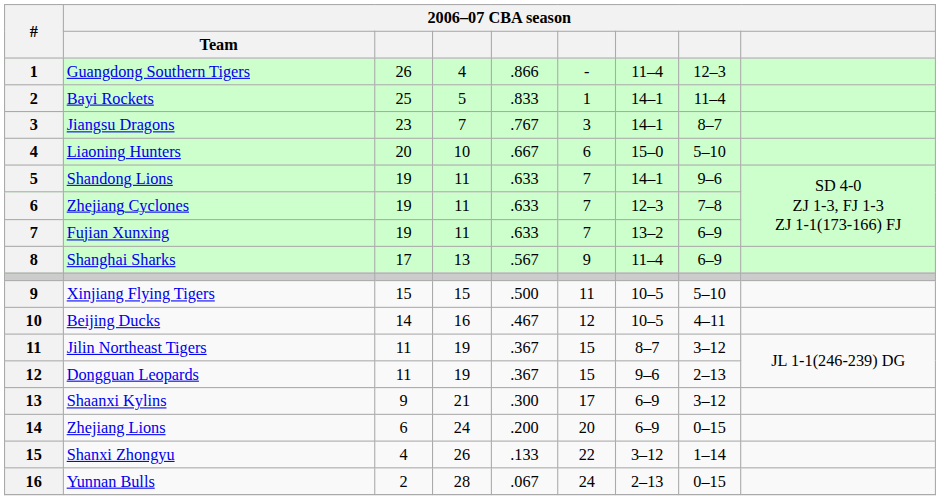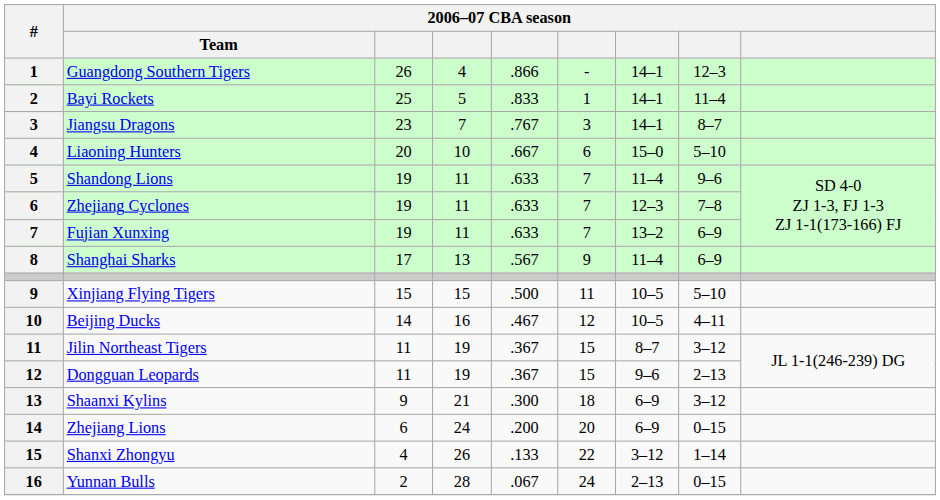 <table class="wikitable" width="55%" style="font-size:95%;">
 <tr>
 <th width="3%" rowspan=2>#</th>
 <th colspan="8" style="text-align:center;">2006–07 CBA season</th>
 </tr>
 <tr style="text-align:center;">
 <th width="16%">Team</th>
 <th width="3%"></th>
 <th width="3%"></th>
 <th width="3%"></th>
 <th width="3%"></th>
 <th width="3%"></th>
 <th width="3%"></th>
 <th width="10%"></th>
 </tr>
 <tr style="background: #ccffcc;  text-align: center;">
 <th>1</th>
 <td style="text-align:left;"><a href='#'>Guangdong Southern Tigers</a></td>
 <td>26</td>
 <td>4</td>
 <td>.866</td>
 <td>-</td>
-<td>11–4</td>
+<td>14–1</td>
 <td>12–3</td>
 <td></td>
 </tr>
 <tr style="background: #ccffcc;  text-align: center;">
 <th>2</th>
 <td style="text-align:left;"><a href='#'>Bayi Rockets</a></td>
 <td>25</td>
 <td>5</td>
 <td>.833</td>
 <td>1</td>
 <td>14–1</td>
 <td>11–4</td>
 <td></td>
 </tr>
 <tr style="background: #ccffcc;  text-align: center;">
 <th>3</th>
 <td style="text-align:left;"><a href='#'>Jiangsu Dragons</a></td>
 <td>23</td>
 <td>7</td>
 <td>.767</td>
 <td>3</td>
 <td>14–1</td>
 <td>8–7</td>
 <td></td>
 </tr>
 <tr style="background: #ccffcc;  text-align: center;">
 <th>4</th>
 <td style="text-align:left;"><a href='#'>Liaoning Hunters</a></td>
 <td>20</td>
 <td>10</td>
 <td>.667</td>
 <td>6</td>
 <td>15–0</td>
 <td>5–10</td>
 <td></td>
 </tr>
 <tr style="background: #ccffcc;  text-align: center;">
 <th>5</th>
 <td style="text-align:left;"><a href='#'>Shandong Lions</a></td>
 <td>19</td>
 <td>11</td>
 <td>.633</td>
 <td>7</td>
-<td>14–1</td>
+<td>11–4</td>
 <td>9–6</td>
 <td rowspan=3>SD 4-0<br>ZJ 1-3, FJ 1-3<br>ZJ 1-1(173-166) FJ</td>
 </tr>
 <tr style="background: #ccffcc;  text-align: center;">
 <th>6</th>
 <td style="text-align:left;"><a href='#'>Zhejiang Cyclones</a></td>
 <td>19</td>
 <td>11</td>
 <td>.633</td>
 <td>7</td>
 <td>12–3</td>
 <td>7–8</td>
 </tr>
 <tr style="background: #ccffcc;  text-align: center;">
 <th>7</th>
 <td style="text-align:left;"><a href='#'>Fujian Xunxing</a></td>
 <td>19</td>
 <td>11</td>
 <td>.633</td>
 <td>7</td>
 <td>13–2</td>
 <td>6–9</td>
 </tr>
 <tr style="background: #ccffcc;  text-align: center;">
 <th>8</th>
 <td style="text-align:left;"><a href='#'>Shanghai Sharks</a></td>
 <td>17</td>
 <td>13</td>
 <td>.567</td>
 <td>9</td>
 <td>11–4</td>
 <td>6–9</td>
 <td></td>
 </tr>
 <tr style="background-color:#cccccc" >
 <td></td>
 <td></td>
 <td></td>
 <td></td>
 <td></td>
 <td></td>
 <td></td>
 <td></td>
 <td></td>
 </tr>
 <tr style="text-align:center;">
 <th>9</th>
 <td style="text-align:left;"><a href='#'>Xinjiang Flying Tigers</a></td>
 <td>15</td>
 <td>15</td>
 <td>.500</td>
 <td>11</td>
 <td>10–5</td>
 <td>5–10</td>
 <td></td>
 </tr>
 <tr style="text-align:center;">
 <th>10</th>
 <td style="text-align:left;"><a href='#'>Beijing Ducks</a></td>
 <td>14</td>
 <td>16</td>
 <td>.467</td>
 <td>12</td>
 <td>10–5</td>
 <td>4–11</td>
 <td></td>
 </tr>
 <tr style="text-align:center;">
 <th>11</th>
 <td style="text-align:left;"><a href='#'>Jilin Northeast Tigers</a></td>
 <td>11</td>
 <td>19</td>
 <td>.367</td>
 <td>15</td>
 <td>8–7</td>
 <td>3–12</td>
 <td rowspan=2>JL 1-1(246-239) DG</td>
 </tr>
 <tr style="text-align:center;">
 <th>12</th>
 <td style="text-align:left;"><a href='#'>Dongguan Leopards</a></td>
 <td>11</td>
 <td>19</td>
 <td>.367</td>
 <td>15</td>
 <td>9–6</td>
 <td>2–13</td>
 </tr>
 <tr style="text-align:center;">
 <th>13</th>
 <td style="text-align:left;"><a href='#'>Shaanxi Kylins</a></td>
 <td>9</td>
 <td>21</td>
 <td>.300</td>
-<td>17</td>
+<td>18</td>
 <td>6–9</td>
 <td>3–12</td>
 <td></td>
 </tr>
 <tr style="text-align:center;">
 <th>14</th>
 <td style="text-align:left;"><a href='#'>Zhejiang Lions</a></td>
 <td>6</td>
 <td>24</td>
 <td>.200</td>
 <td>20</td>
 <td>6–9</td>
 <td>0–15</td>
 <td></td>
 </tr>
 <tr style="text-align:center;">
 <th>15</th>
 <td style="text-align:left;"><a href='#'>Shanxi Zhongyu</a></td>
 <td>4</td>
 <td>26</td>
 <td>.133</td>
 <td>22</td>
 <td>3–12</td>
 <td>1–14</td>
 <td></td>
 </tr>
 <tr style="text-align:center;">
 <th>16</th>
 <td style="text-align:left;"><a href='#'>Yunnan Bulls</a></td>
 <td>2</td>
 <td>28</td>
 <td>.067</td>
 <td>24</td>
 <td>2–13</td>
 <td>0–15</td>
 <td></td>
 </tr>
 <tr style="text-align:center;">
 </tr>
 </table>
